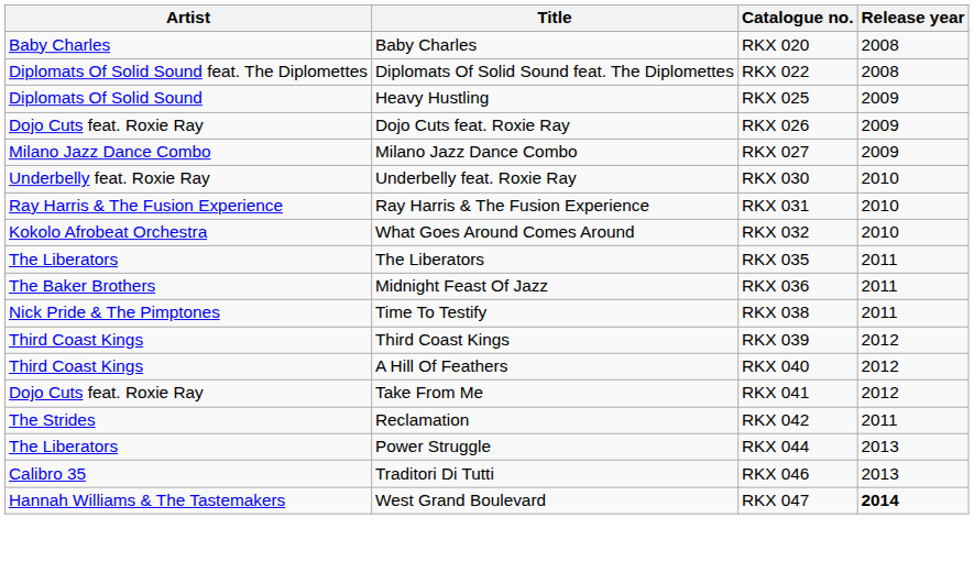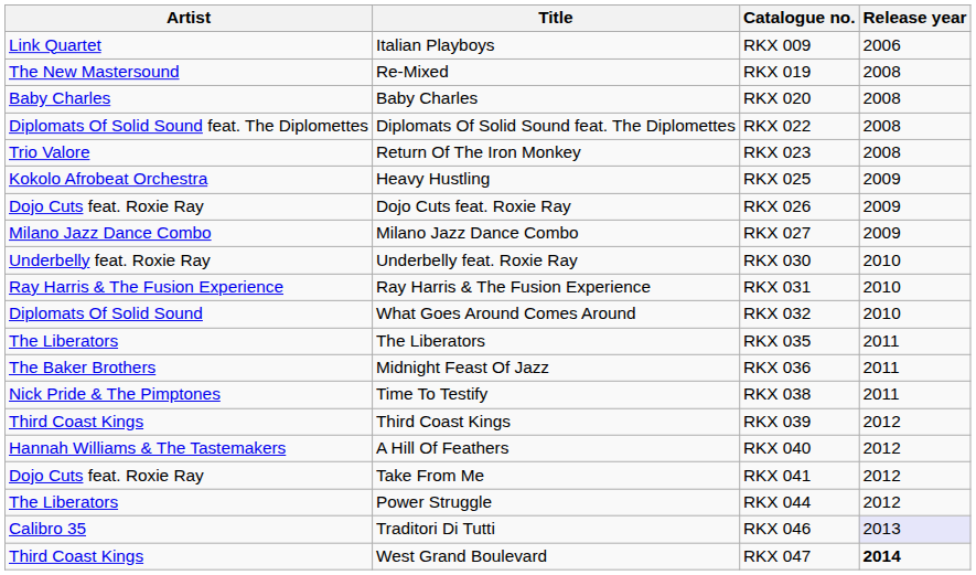 <table class="wikitable sortable">
 <tr>
 <th>Artist</th>
 <th>Title</th>
 <th>Catalogue no.</th>
 <th>Release year</th>
+</tr>
+<tr>
+<td><a href='#'>Link Quartet</a></td>
+<td>Italian Playboys</td>
+<td>RKX 009</td>
+<td>2006</td>
+</tr>
+<tr>
+<td><a href='#'>The New Mastersound</a></td>
+<td>Re-Mixed</td>
+<td>RKX 019</td>
+<td>2008</td>
 </tr>
 <tr>
 <td><a href='#'>Baby Charles</a></td>
 <td>Baby Charles</td>
 <td>RKX 020</td>
 <td>2008</td>
 </tr>
 <tr>
 <td><a href='#'>Diplomats Of Solid Sound</a> feat. The Diplomettes</td>
 <td>Diplomats Of Solid Sound feat. The Diplomettes</td>
 <td>RKX 022</td>
 <td>2008</td>
 </tr>
 <tr>
-<td><a href='#'>Diplomats Of Solid Sound</a></td>
+<td><a href='#'>Trio Valore</a></td>
+<td>Return Of The Iron Monkey</td>
+<td>RKX 023</td>
+<td>2008</td>
+</tr>
+<tr>
+<td><a href='#'>Kokolo Afrobeat Orchestra</a></td>
 <td>Heavy Hustling</td>
 <td>RKX 025</td>
 <td>2009</td>
 </tr>
 <tr>
 <td><a href='#'>Dojo Cuts</a> feat. Roxie Ray</td>
 <td>Dojo Cuts feat. Roxie Ray</td>
 <td>RKX 026</td>
 <td>2009</td>
 </tr>
 <tr>
 <td><a href='#'>Milano Jazz Dance Combo</a></td>
 <td>Milano Jazz Dance Combo</td>
 <td>RKX 027</td>
 <td>2009</td>
 </tr>
 <tr>
 <td><a href='#'>Underbelly</a> feat. Roxie Ray</td>
 <td>Underbelly feat. Roxie Ray</td>
 <td>RKX 030</td>
 <td>2010</td>
 </tr>
 <tr>
 <td><a href='#'>Ray Harris & The Fusion Experience</a></td>
 <td>Ray Harris & The Fusion Experience</td>
 <td>RKX 031</td>
 <td>2010</td>
 </tr>
 <tr>
-<td><a href='#'>Kokolo Afrobeat Orchestra</a></td>
+<td><a href='#'>Diplomats Of Solid Sound</a></td>
 <td>What Goes Around Comes Around</td>
 <td>RKX 032</td>
 <td>2010</td>
 </tr>
 <tr>
 <td><a href='#'>The Liberators</a></td>
 <td>The Liberators</td>
 <td>RKX 035</td>
 <td>2011</td>
 </tr>
 <tr>
 <td><a href='#'>The Baker Brothers</a></td>
 <td>Midnight Feast Of Jazz</td>
 <td>RKX 036</td>
 <td>2011</td>
 </tr>
 <tr>
 <td><a href='#'>Nick Pride & The Pimptones</a></td>
 <td>Time To Testify</td>
 <td>RKX 038</td>
 <td>2011</td>
 </tr>
 <tr>
 <td><a href='#'>Third Coast Kings</a></td>
 <td>Third Coast Kings</td>
 <td>RKX 039</td>
 <td>2012</td>
 </tr>
 <tr>
-<td><a href='#'>Third Coast Kings</a></td>
+<td><a href='#'>Hannah Williams & The Tastemakers</a></td>
 <td>A Hill Of Feathers</td>
 <td>RKX 040</td>
 <td>2012</td>
 </tr>
 <tr>
 <td><a href='#'>Dojo Cuts</a> feat. Roxie Ray</td>
 <td>Take From Me</td>
 <td>RKX 041</td>
 <td>2012</td>
 </tr>
 <tr>
-<td><a href='#'>The Strides</a></td>
-<td>Reclamation</td>
-<td>RKX 042</td>
-<td>2011</td>
-</tr>
-<tr>
 <td><a href='#'>The Liberators</a></td>
 <td>Power Struggle</td>
 <td>RKX 044</td>
-<td>2013</td>
+<td>2012</td>
 </tr>
 <tr>
 <td><a href='#'>Calibro 35</a></td>
 <td>Traditori Di Tutti</td>
 <td>RKX 046</td>
-<td>2013</td>
+<td style="background: lavender;">2013</td>
 </tr>
 <tr>
-<td><a href='#'>Hannah Williams & The Tastemakers</a></td>
+<td><a href='#'>Third Coast Kings</a></td>
 <td>West Grand Boulevard</td>
 <td>RKX 047</td>
 <td><strong>2014</strong></td>
 </tr>
 </table>
